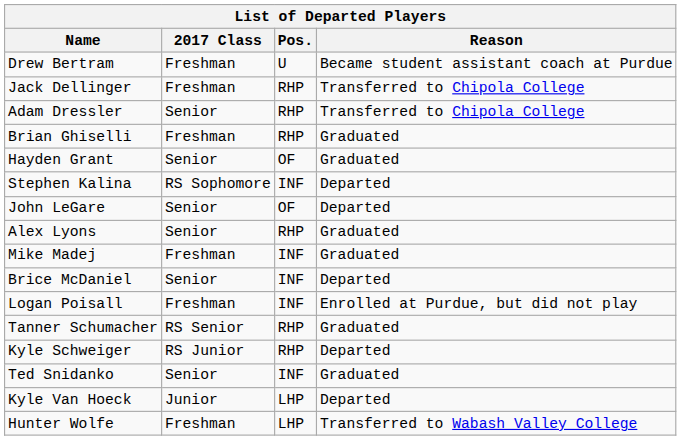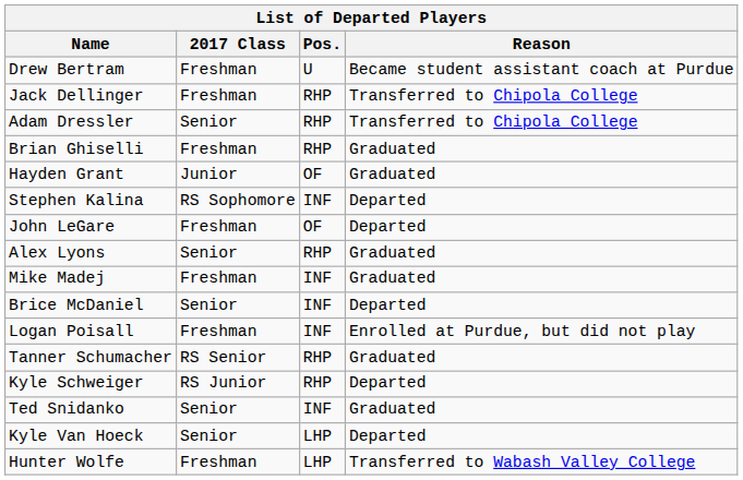 <table class="wikitable collapsible">
 <tr>
 <th colspan="4">List of Departed Players</th>
 </tr>
 <tr>
 <th>Name</th>
 <th>2017 Class</th>
 <th>Pos.</th>
 <th>Reason</th>
 </tr>
 <tr>
 <td>Drew Bertram</td>
 <td>Freshman</td>
 <td>U</td>
 <td>Became student assistant coach at Purdue</td>
 </tr>
 <tr>
 <td>Jack Dellinger</td>
 <td>Freshman</td>
 <td>RHP</td>
 <td>Transferred to <a href='#'>Chipola College</a></td>
 </tr>
 <tr>
 <td>Adam Dressler</td>
 <td>Senior</td>
 <td>RHP</td>
 <td>Transferred to <a href='#'>Chipola College</a></td>
 </tr>
 <tr>
 <td>Brian Ghiselli</td>
 <td>Freshman</td>
 <td>RHP</td>
 <td>Graduated</td>
 </tr>
 <tr>
 <td>Hayden Grant</td>
-<td>Senior</td>
+<td>Junior</td>
 <td>OF</td>
 <td>Graduated</td>
 </tr>
 <tr>
 <td>Stephen Kalina</td>
 <td>RS Sophomore</td>
 <td>INF</td>
 <td>Departed</td>
 </tr>
 <tr>
 <td>John LeGare</td>
-<td>Senior</td>
+<td>Freshman</td>
 <td>OF</td>
 <td>Departed</td>
 </tr>
 <tr>
 <td>Alex Lyons</td>
 <td>Senior</td>
 <td>RHP</td>
 <td>Graduated</td>
 </tr>
 <tr>
 <td>Mike Madej</td>
 <td>Freshman</td>
 <td>INF</td>
 <td>Graduated</td>
 </tr>
 <tr>
 <td>Brice McDaniel</td>
 <td>Senior</td>
 <td>INF</td>
 <td>Departed</td>
 </tr>
 <tr>
 <td>Logan Poisall</td>
 <td>Freshman</td>
 <td>INF</td>
 <td>Enrolled at Purdue, but did not play</td>
 </tr>
 <tr>
 <td>Tanner Schumacher</td>
 <td>RS Senior</td>
 <td>RHP</td>
 <td>Graduated</td>
 </tr>
 <tr>
 <td>Kyle Schweiger</td>
 <td>RS Junior</td>
 <td>RHP</td>
 <td>Departed</td>
 </tr>
 <tr>
 <td>Ted Snidanko</td>
 <td>Senior</td>
 <td>INF</td>
 <td>Graduated</td>
 </tr>
 <tr>
 <td>Kyle Van Hoeck</td>
-<td>Junior</td>
+<td>Senior</td>
 <td>LHP</td>
 <td>Departed</td>
 </tr>
 <tr>
 <td>Hunter Wolfe</td>
 <td>Freshman</td>
 <td>LHP</td>
 <td>Transferred to <a href='#'>Wabash Valley College</a></td>
 </tr>
 </table>
